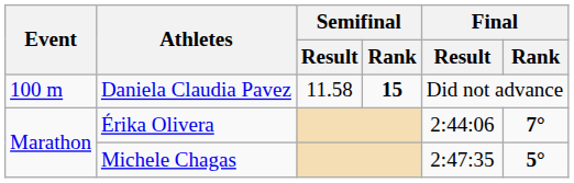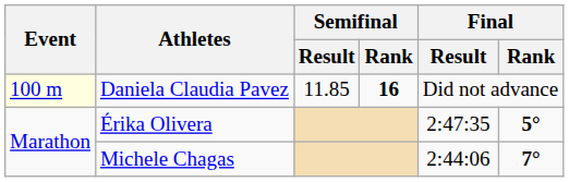 <table class="wikitable" border="1" style="font-size:90%">
 <tr>
 <th rowspan=2>Event</th>
 <th rowspan=2>Athletes</th>
 <th colspan=2>Semifinal</th>
 <th colspan=2>Final</th>
 </tr>
 <tr>
 <th>Result</th>
 <th>Rank</th>
 <th>Result</th>
 <th>Rank</th>
 </tr>
 <tr>
-<td><a href='#'>100 m</a></td>
+<td style="background: lightyellow;"><a href='#'>100 m</a></td>
 <td><a href='#'>Daniela Claudia Pavez</a></td>
-<td align=center>11.58</td>
-<td align=center><strong>15</strong></td>
+<td align=center>11.85</td>
+<td align=center><strong>16</strong></td>
 <td align=center colspan="5">Did not advance</td>
 </tr>
 <tr>
 <td rowspan=2><a href='#'>Marathon</a></td>
 <td><a href='#'>Érika Olivera</a></td>
 <td align=center colspan=2 bgcolor=wheat></td>
-<td align=center>2:44:06</td>
-<td align=center><strong>7°</strong></td>
+<td align=center>2:47:35</td>
+<td align=center><strong>5°</strong></td>
 </tr>
 <tr>
 <td><a href='#'>Michele Chagas</a></td>
 <td align=center colspan=2 bgcolor=wheat></td>
-<td align=center>2:47:35</td>
-<td align=center><strong>5°</strong></td>
+<td align=center>2:44:06</td>
+<td align=center><strong>7°</strong></td>
 </tr>
 </table>
